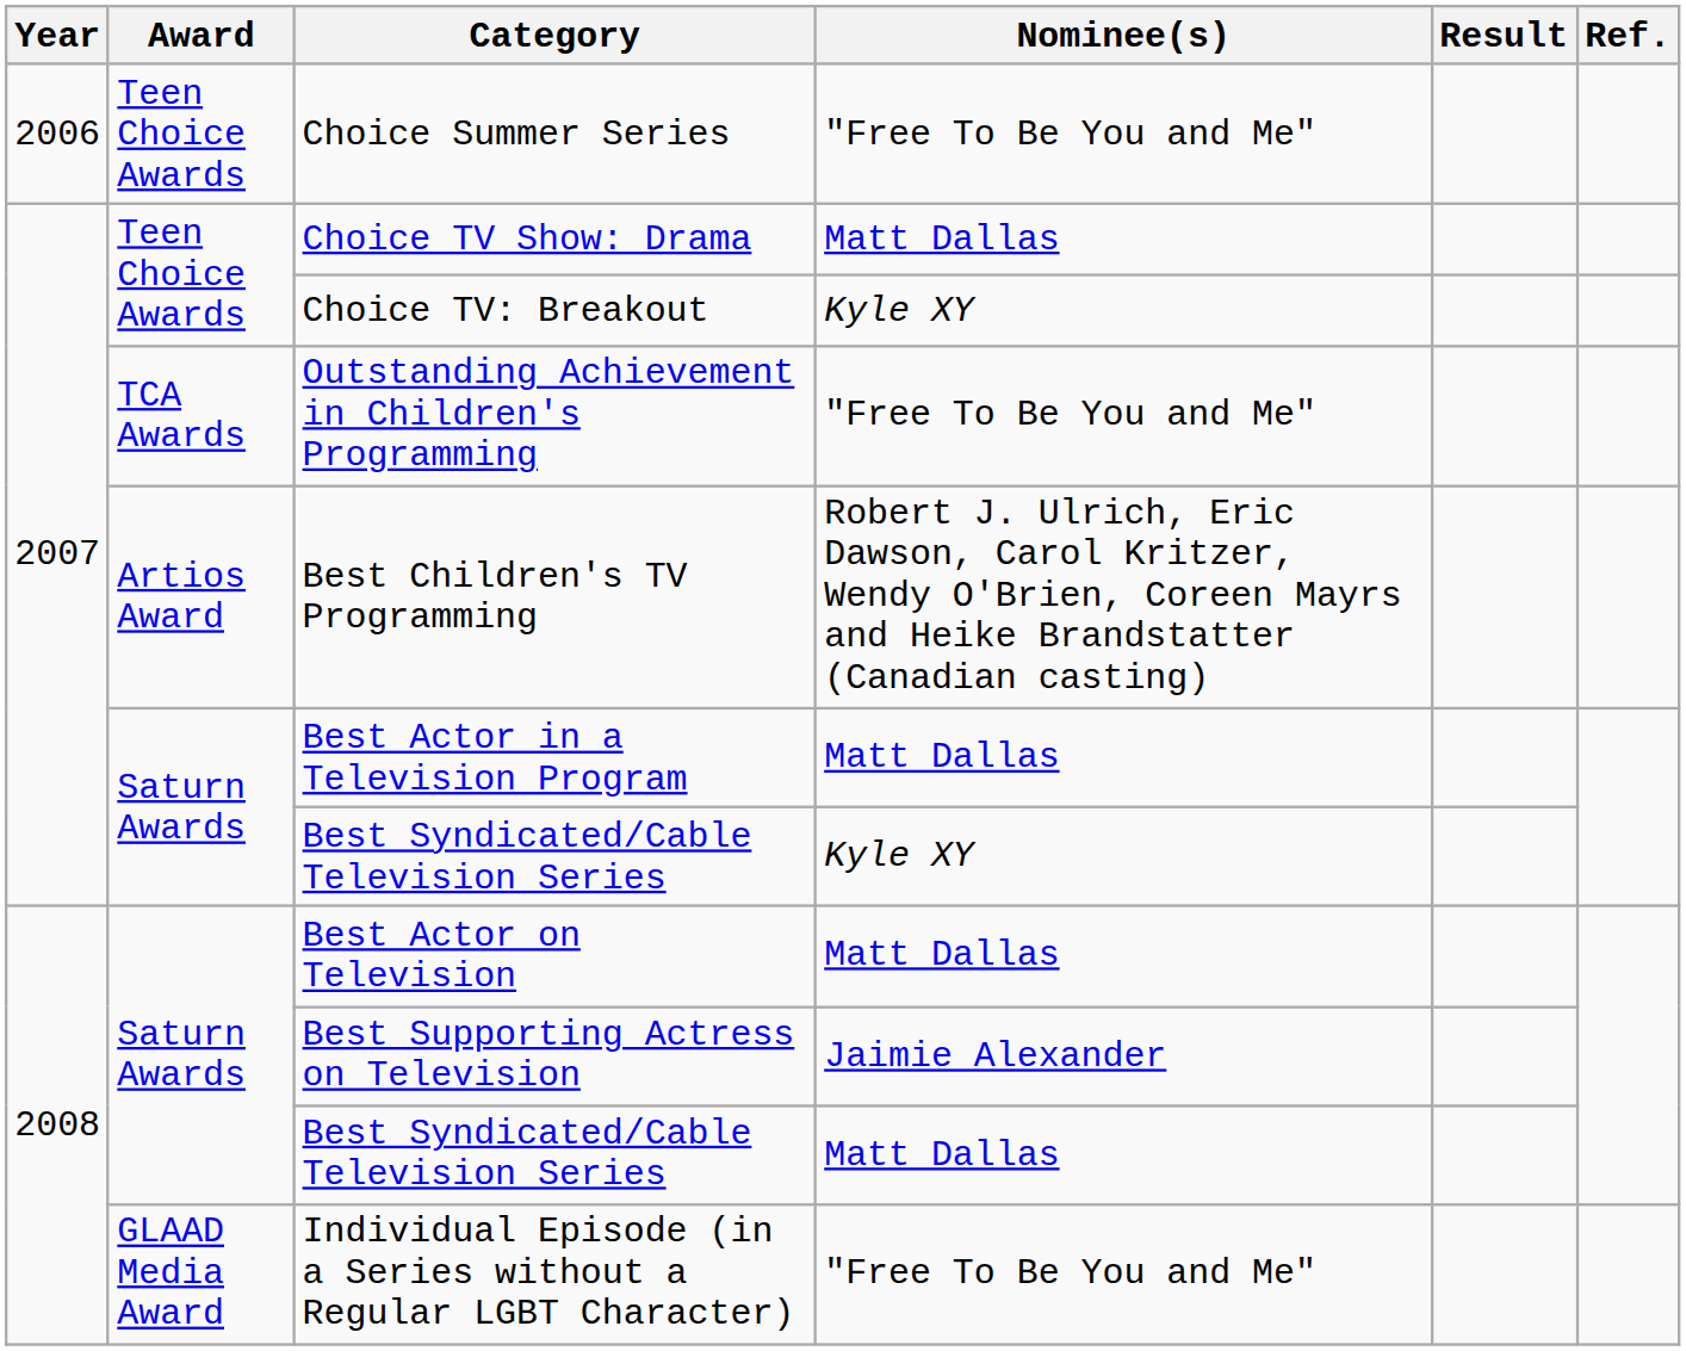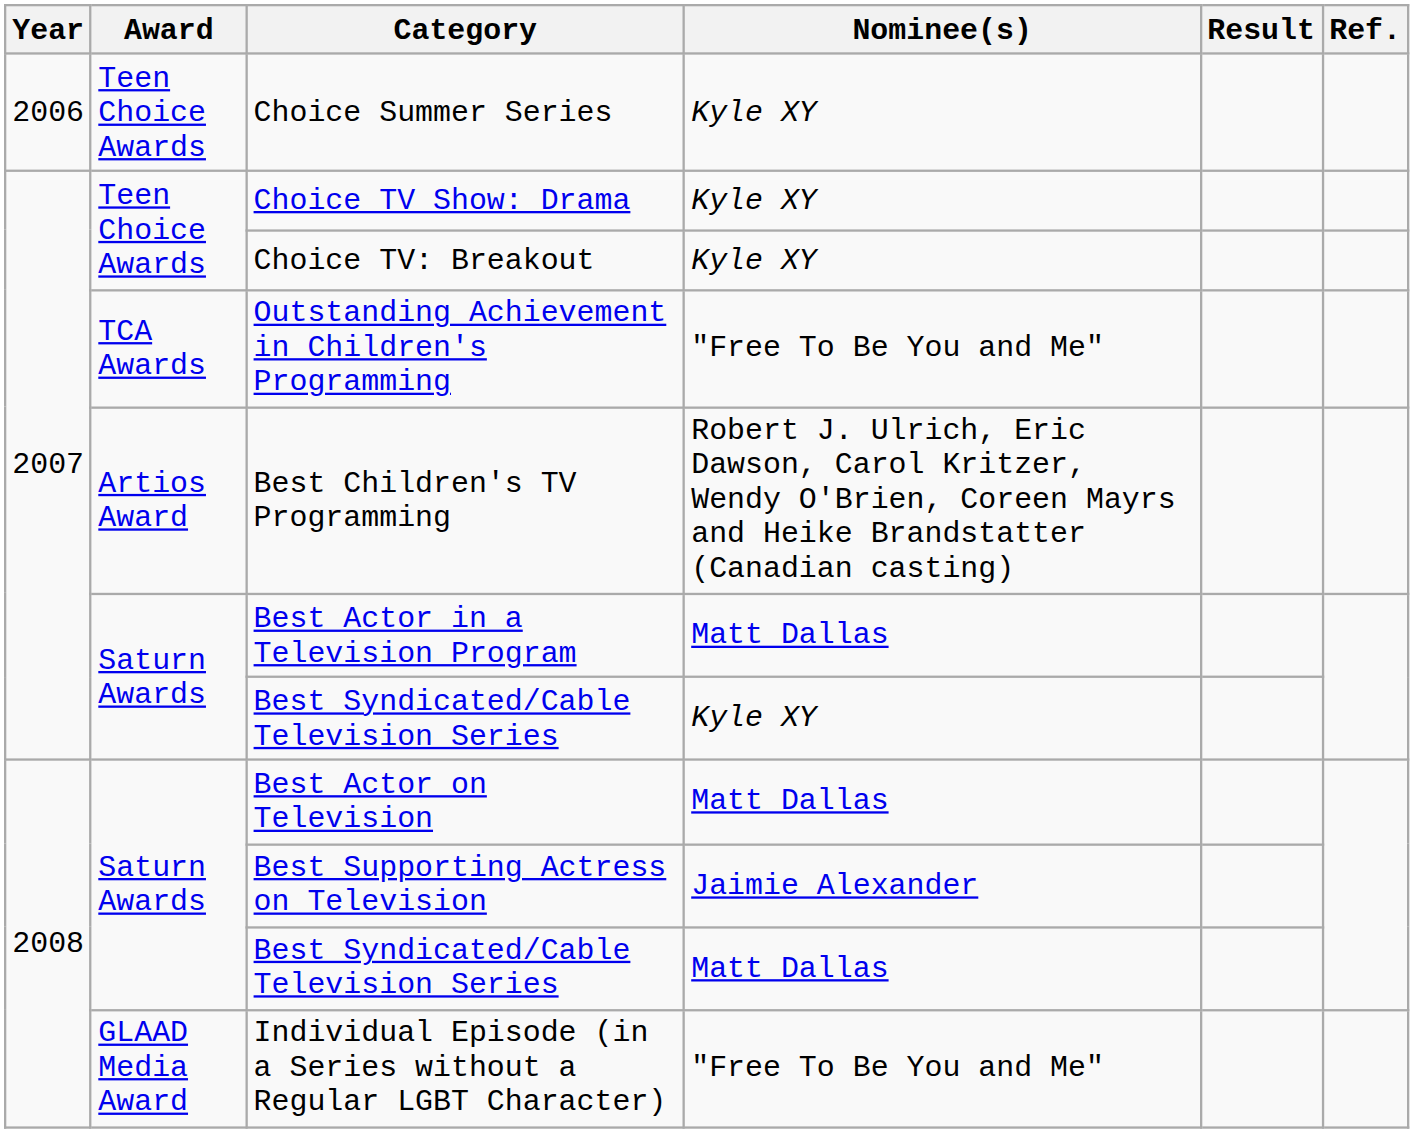 <table class="wikitable sortable plainrowheaders">
 <tr>
 <th>Year</th>
 <th>Award</th>
 <th>Category</th>
 <th>Nominee(s)</th>
 <th>Result</th>
 <th>Ref.</th>
 </tr>
 <tr>
 <td>2006</td>
 <td><a href='#'>Teen Choice Awards</a></td>
 <td>Choice Summer Series</td>
-<td>"Free To Be You and Me"</td>
+<td><em>Kyle XY</em></td>
 <td></td>
 <td></td>
 </tr>
 <tr>
 <td rowspan="6">2007</td>
 <td rowspan="2"><a href='#'>Teen Choice Awards</a></td>
 <td><a href='#'>Choice TV Show: Drama</a></td>
-<td><a href='#'>Matt Dallas</a></td>
+<td><em>Kyle XY</em></td>
 <td></td>
 <td></td>
 </tr>
 <tr>
 <td>Choice TV: Breakout</td>
 <td><em>Kyle XY</em></td>
 <td></td>
 <td></td>
 </tr>
 <tr>
 <td><a href='#'>TCA Awards</a></td>
 <td><a href='#'>Outstanding Achievement in Children's Programming</a></td>
 <td>"Free To Be You and Me"</td>
 <td></td>
 <td style="text-align:center;"></td>
 </tr>
 <tr>
 <td><a href='#'>Artios Award</a></td>
 <td>Best Children's TV Programming</td>
 <td>Robert J. Ulrich, Eric Dawson, Carol Kritzer, Wendy O'Brien, Coreen Mayrs and Heike Brandstatter (Canadian casting)</td>
 <td></td>
 <td style="text-align:center;"></td>
 </tr>
 <tr>
 <td rowspan="2"><a href='#'>Saturn Awards</a></td>
 <td><a href='#'>Best Actor in a Television Program</a></td>
 <td><a href='#'>Matt Dallas</a></td>
 <td></td>
 <td rowspan="2" style="text-align:center;"></td>
 </tr>
 <tr>
 <td><a href='#'>Best Syndicated/Cable Television Series</a></td>
 <td><em>Kyle XY</em></td>
 <td></td>
 </tr>
 <tr>
 <td rowspan="4">2008</td>
 <td rowspan="3"><a href='#'>Saturn Awards</a></td>
 <td><a href='#'>Best Actor on Television</a></td>
 <td><a href='#'>Matt Dallas</a></td>
 <td></td>
 <td rowspan="3" style="text-align:center;"></td>
 </tr>
 <tr>
 <td><a href='#'>Best Supporting Actress on Television</a></td>
 <td><a href='#'>Jaimie Alexander</a></td>
 <td></td>
 </tr>
 <tr>
 <td><a href='#'>Best Syndicated/Cable Television Series</a></td>
 <td><a href='#'>Matt Dallas</a></td>
 <td></td>
 </tr>
 <tr>
 <td><a href='#'>GLAAD Media Award</a></td>
 <td>Individual Episode (in a Series without a Regular LGBT Character)</td>
 <td>"Free To Be You and Me"</td>
 <td></td>
 <td style="text-align:center;"></td>
 </tr>
 </table>
